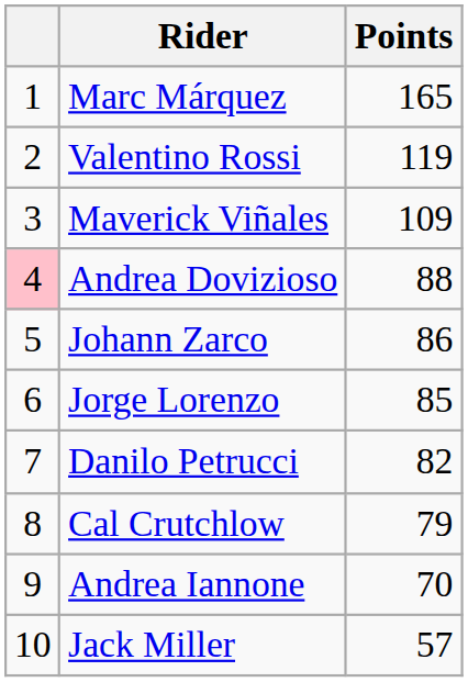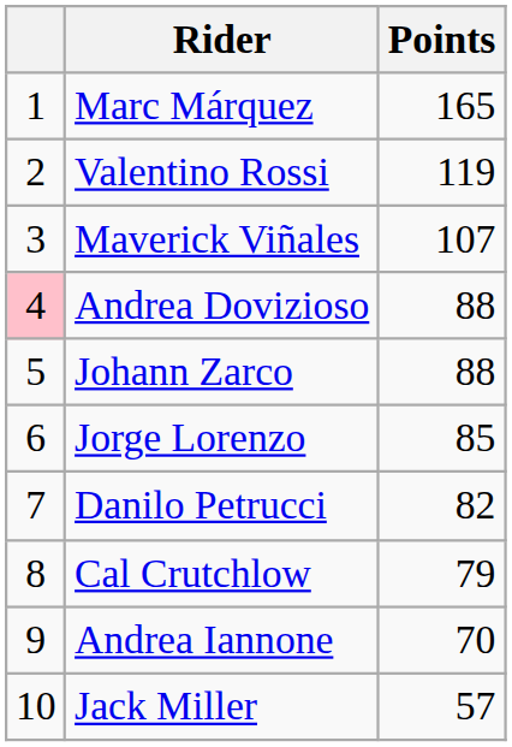 <table class="wikitable" style="font-size: 95%;">
 <tr>
 <th></th>
 <th>Rider</th>
 <th>Points</th>
 </tr>
 <tr>
 <td align=center>1</td>
 <td> <a href='#'>Marc Márquez</a></td>
 <td align=right>165</td>
 </tr>
 <tr>
 <td align=center>2</td>
 <td> <a href='#'>Valentino Rossi</a></td>
 <td align=right>119</td>
 </tr>
 <tr>
 <td align=center>3</td>
 <td> <a href='#'>Maverick Viñales</a></td>
-<td align=right>109</td>
+<td align=right>107</td>
 </tr>
 <tr>
 <td align=center style="background: pink;">4</td>
 <td> <a href='#'>Andrea Dovizioso</a></td>
 <td align=right>88</td>
 </tr>
 <tr>
 <td align=center>5</td>
 <td> <a href='#'>Johann Zarco</a></td>
-<td align=right>86</td>
+<td align=right>88</td>
 </tr>
 <tr>
 <td align=center>6</td>
 <td> <a href='#'>Jorge Lorenzo</a></td>
 <td align=right>85</td>
 </tr>
 <tr>
 <td align=center>7</td>
 <td> <a href='#'>Danilo Petrucci</a></td>
 <td align=right>82</td>
 </tr>
 <tr>
 <td align=center>8</td>
 <td> <a href='#'>Cal Crutchlow</a></td>
 <td align=right>79</td>
 </tr>
 <tr>
 <td align=center>9</td>
 <td> <a href='#'>Andrea Iannone</a></td>
 <td align=right>70</td>
 </tr>
 <tr>
 <td align=center>10</td>
 <td> <a href='#'>Jack Miller</a></td>
 <td align=right>57</td>
 </tr>
 </table>
